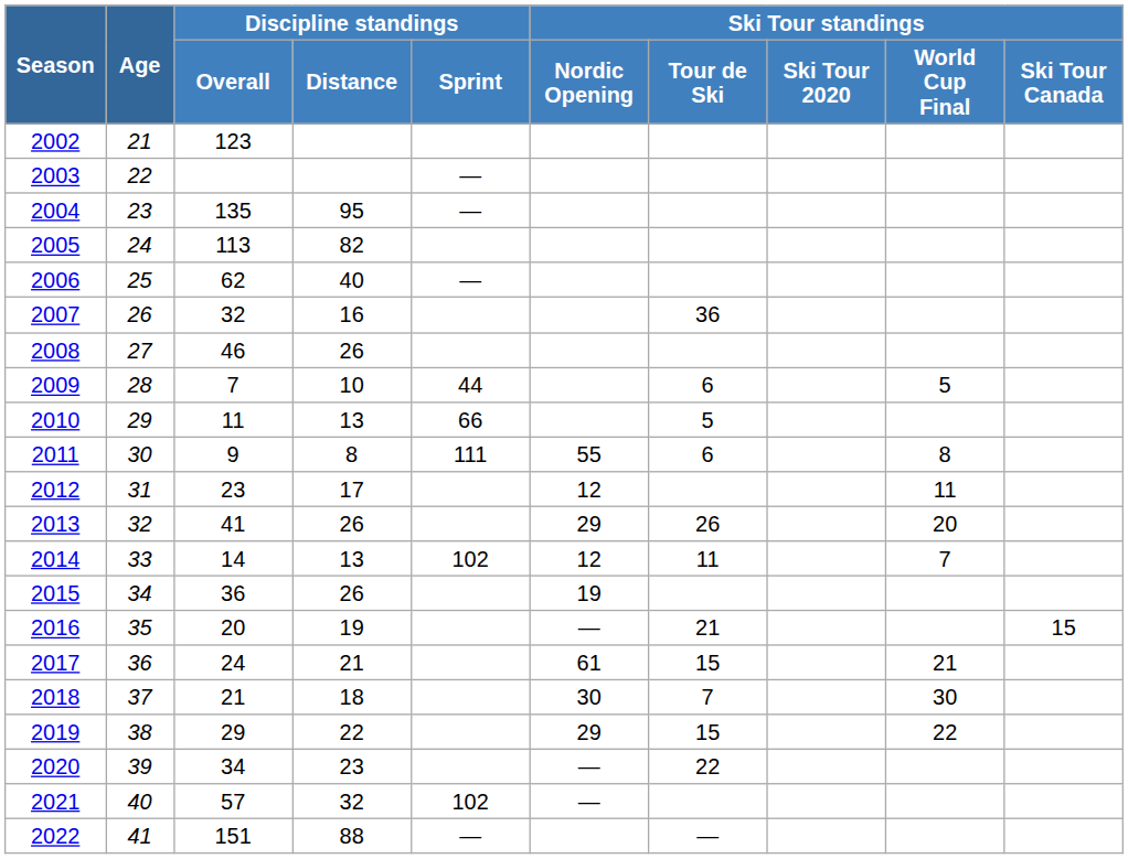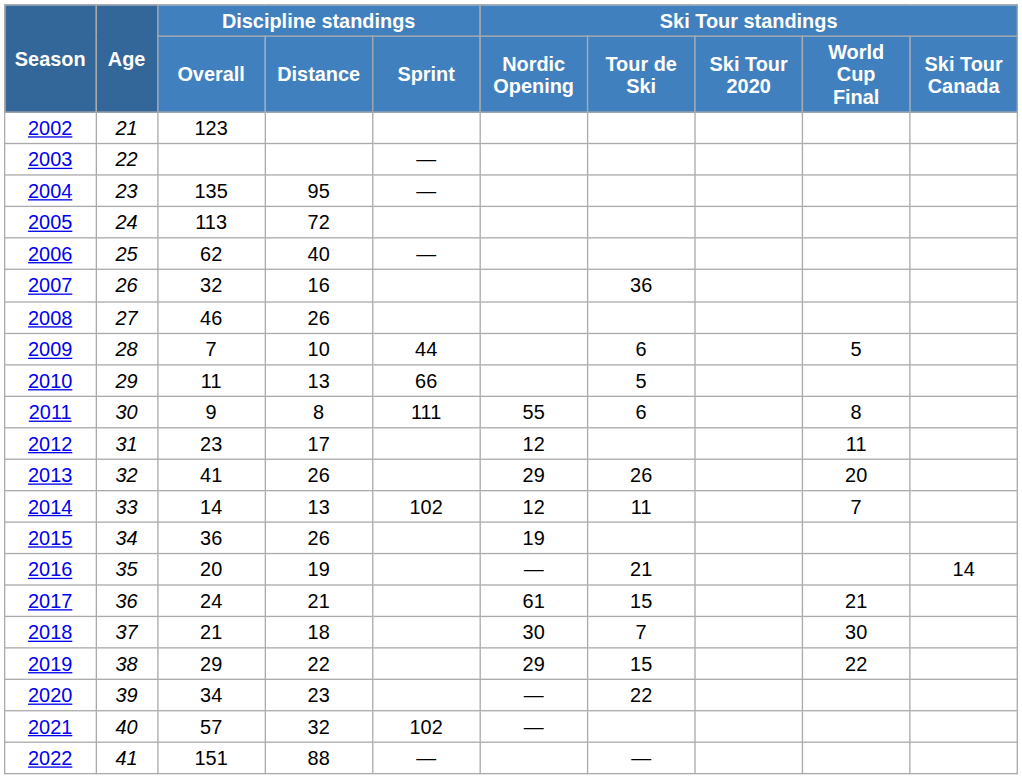 <table class="wikitable" style="font-size:95%; text-align:center; border:grey solid 1px; border-collapse:collapse; background:#ffffff;">
 <tr>
 <th style="background-color:#369; color:white; width:60px;" rowspan="2"> Season </th>
 <th style="background-color:#369; color:white; width:40px;" rowspan="2"> Age </th>
 <th style="background-color:#4180be; color:white;" colspan="3">Discipline standings</th>
 <th style="background-color:#4180be; color:white;" colspan="5">Ski Tour standings</th>
 </tr>
 <tr>
 <th style="background-color:#4180be; color:white; width:75px;">Overall</th>
 <th style="background-color:#4180be; color:white; width:75px;">Distance</th>
 <th style="background-color:#4180be; color:white; width:75px;">Sprint</th>
 <th style="background-color:#4180be; color:white; width:75px;">Nordic<br>Opening</th>
 <th style="background-color:#4180be; color:white; width:75px;">Tour de<br>Ski</th>
 <th style="background-color:#4180be; color:white; width:75px;">Ski Tour<br>2020</th>
 <th style="background-color:#4180be; color:white; width:75px;">World Cup<br>Final</th>
 <th style="background-color:#4180be; color:white; width:75px;">Ski Tour<br>Canada</th>
 </tr>
 <tr>
 <td><a href='#'>2002</a></td>
 <td><em>21</em></td>
 <td>123</td>
 <td></td>
 <td></td>
 <td></td>
 <td></td>
 <td></td>
 <td></td>
 <td></td>
 </tr>
 <tr>
 <td><a href='#'>2003</a></td>
 <td><em>22</em></td>
 <td></td>
 <td></td>
 <td>—</td>
 <td></td>
 <td></td>
 <td></td>
 <td></td>
 <td></td>
 </tr>
 <tr>
 <td><a href='#'>2004</a></td>
 <td><em>23</em></td>
 <td>135</td>
 <td>95</td>
 <td>—</td>
 <td></td>
 <td></td>
 <td></td>
 <td></td>
 <td></td>
 </tr>
 <tr>
 <td><a href='#'>2005</a></td>
 <td><em>24</em></td>
 <td>113</td>
-<td>82</td>
+<td>72</td>
 <td></td>
 <td></td>
 <td></td>
 <td></td>
 <td></td>
 <td></td>
 </tr>
 <tr>
 <td><a href='#'>2006</a></td>
 <td><em>25</em></td>
 <td>62</td>
 <td>40</td>
 <td>—</td>
 <td></td>
 <td></td>
 <td></td>
 <td></td>
 <td></td>
 </tr>
 <tr>
 <td><a href='#'>2007</a></td>
 <td><em>26</em></td>
 <td>32</td>
 <td>16</td>
 <td></td>
 <td></td>
 <td>36</td>
 <td></td>
 <td></td>
 <td></td>
 </tr>
 <tr>
 <td><a href='#'>2008</a></td>
 <td><em>27</em></td>
 <td>46</td>
 <td>26</td>
 <td></td>
 <td></td>
 <td></td>
 <td></td>
 <td></td>
 <td></td>
 </tr>
 <tr>
 <td><a href='#'>2009</a></td>
 <td><em>28</em></td>
 <td>7</td>
 <td>10</td>
 <td>44</td>
 <td></td>
 <td>6</td>
 <td></td>
 <td>5</td>
 <td></td>
 </tr>
 <tr>
 <td><a href='#'>2010</a></td>
 <td><em>29</em></td>
 <td>11</td>
 <td>13</td>
 <td>66</td>
 <td></td>
 <td>5</td>
 <td></td>
 <td></td>
 <td></td>
 </tr>
 <tr>
 <td><a href='#'>2011</a></td>
 <td><em>30</em></td>
 <td>9</td>
 <td>8</td>
 <td>111</td>
 <td>55</td>
 <td>6</td>
 <td></td>
 <td>8</td>
 <td></td>
 </tr>
 <tr>
 <td><a href='#'>2012</a></td>
 <td><em>31</em></td>
 <td>23</td>
 <td>17</td>
 <td></td>
 <td>12</td>
 <td></td>
 <td></td>
 <td>11</td>
 <td></td>
 </tr>
 <tr>
 <td><a href='#'>2013</a></td>
 <td><em>32</em></td>
 <td>41</td>
 <td>26</td>
 <td></td>
 <td>29</td>
 <td>26</td>
 <td></td>
 <td>20</td>
 <td></td>
 </tr>
 <tr>
 <td><a href='#'>2014</a></td>
 <td><em>33</em></td>
 <td>14</td>
 <td>13</td>
 <td>102</td>
 <td>12</td>
 <td>11</td>
 <td></td>
 <td>7</td>
 <td></td>
 </tr>
 <tr>
 <td><a href='#'>2015</a></td>
 <td><em>34</em></td>
 <td>36</td>
 <td>26</td>
 <td></td>
 <td>19</td>
 <td></td>
 <td></td>
 <td></td>
 <td></td>
 </tr>
 <tr>
 <td><a href='#'>2016</a></td>
 <td><em>35</em></td>
 <td>20</td>
 <td>19</td>
 <td></td>
 <td>—</td>
 <td>21</td>
 <td></td>
 <td></td>
-<td>15</td>
+<td>14</td>
 </tr>
 <tr>
 <td><a href='#'>2017</a></td>
 <td><em>36</em></td>
 <td>24</td>
 <td>21</td>
 <td></td>
 <td>61</td>
 <td>15</td>
 <td></td>
 <td>21</td>
 <td></td>
 </tr>
 <tr>
 <td><a href='#'>2018</a></td>
 <td><em>37</em></td>
 <td>21</td>
 <td>18</td>
 <td></td>
 <td>30</td>
 <td>7</td>
 <td></td>
 <td>30</td>
 <td></td>
 </tr>
 <tr>
 <td><a href='#'>2019</a></td>
 <td><em>38</em></td>
 <td>29</td>
 <td>22</td>
 <td></td>
 <td>29</td>
 <td>15</td>
 <td></td>
 <td>22</td>
 <td></td>
 </tr>
 <tr>
 <td><a href='#'>2020</a></td>
 <td><em>39</em></td>
 <td>34</td>
 <td>23</td>
 <td></td>
 <td>—</td>
 <td>22</td>
 <td></td>
 <td></td>
 <td></td>
 </tr>
 <tr>
 <td><a href='#'>2021</a></td>
 <td><em>40</em></td>
 <td>57</td>
 <td>32</td>
 <td>102</td>
 <td>—</td>
 <td></td>
 <td></td>
 <td></td>
 <td></td>
 </tr>
 <tr>
 <td><a href='#'>2022</a></td>
 <td><em>41</em></td>
 <td>151</td>
 <td>88</td>
 <td>—</td>
 <td></td>
 <td>—</td>
 <td></td>
 <td></td>
 <td></td>
 </tr>
 </table>
